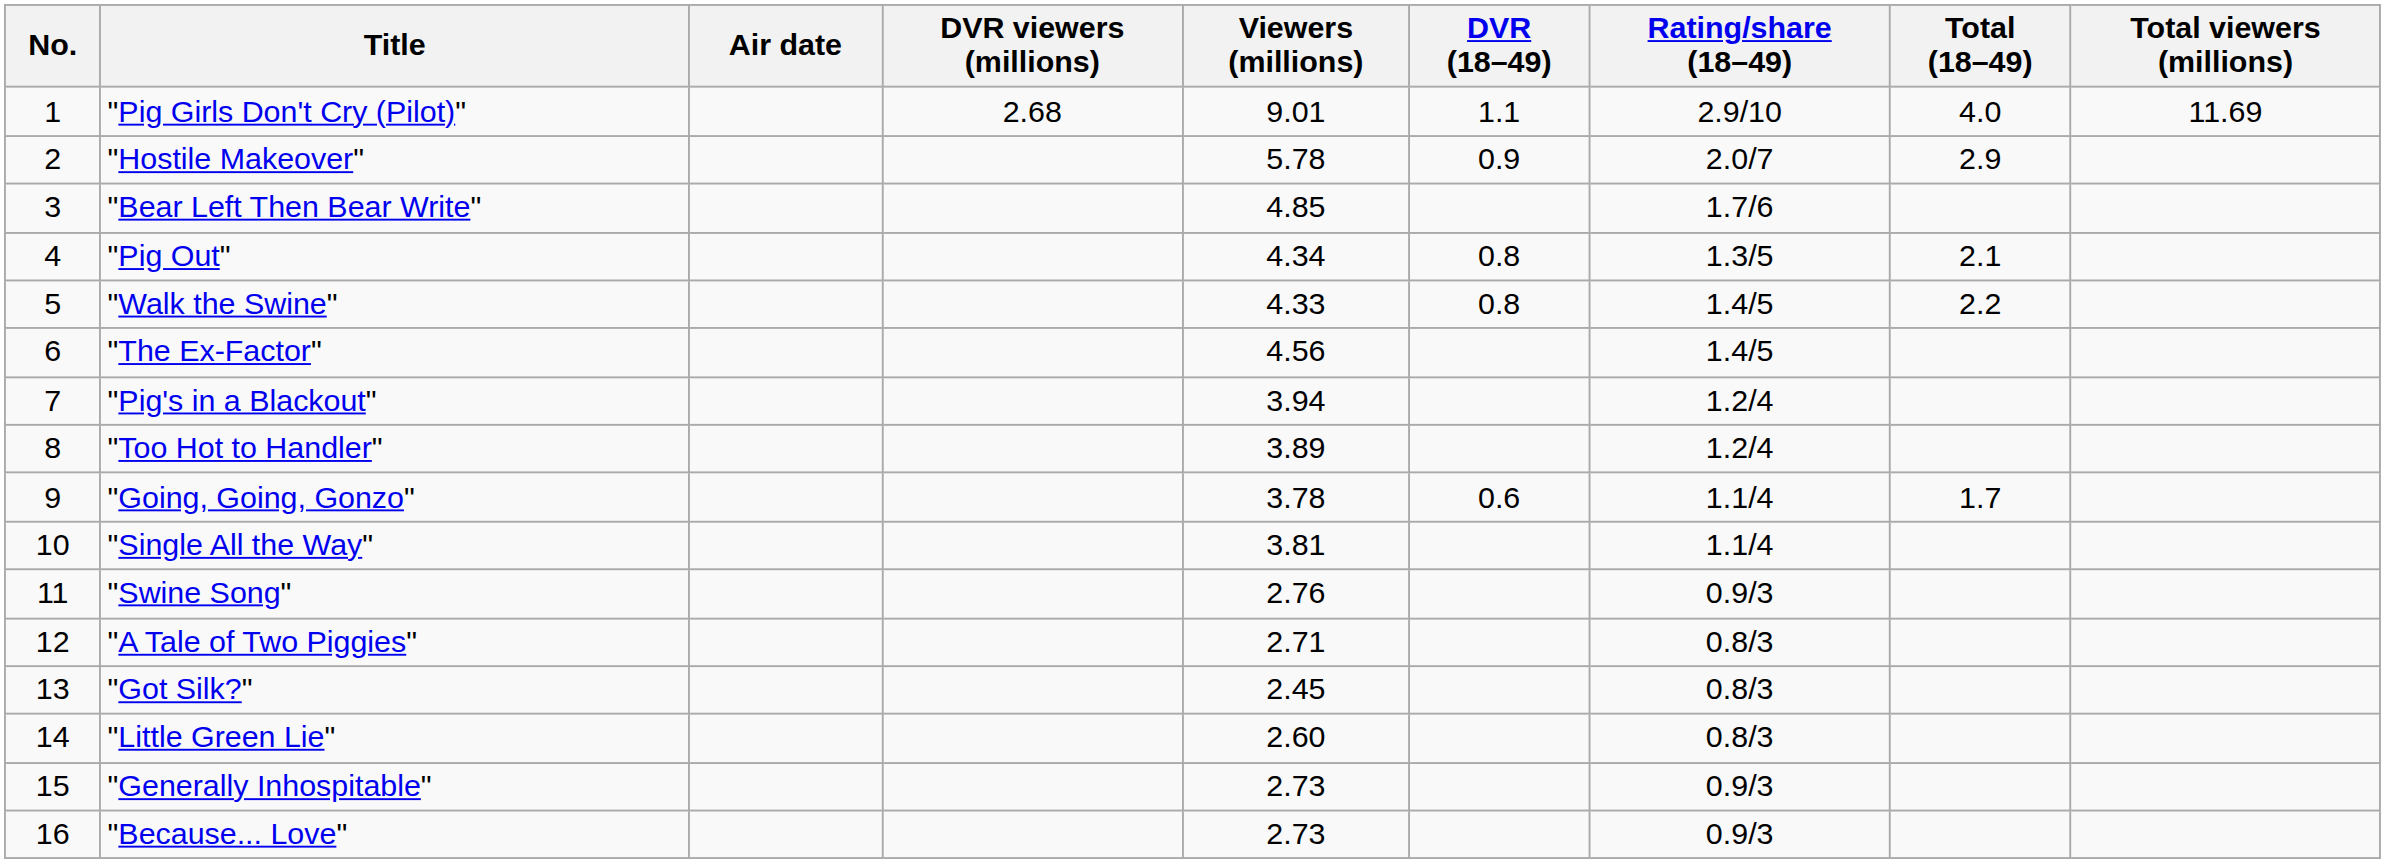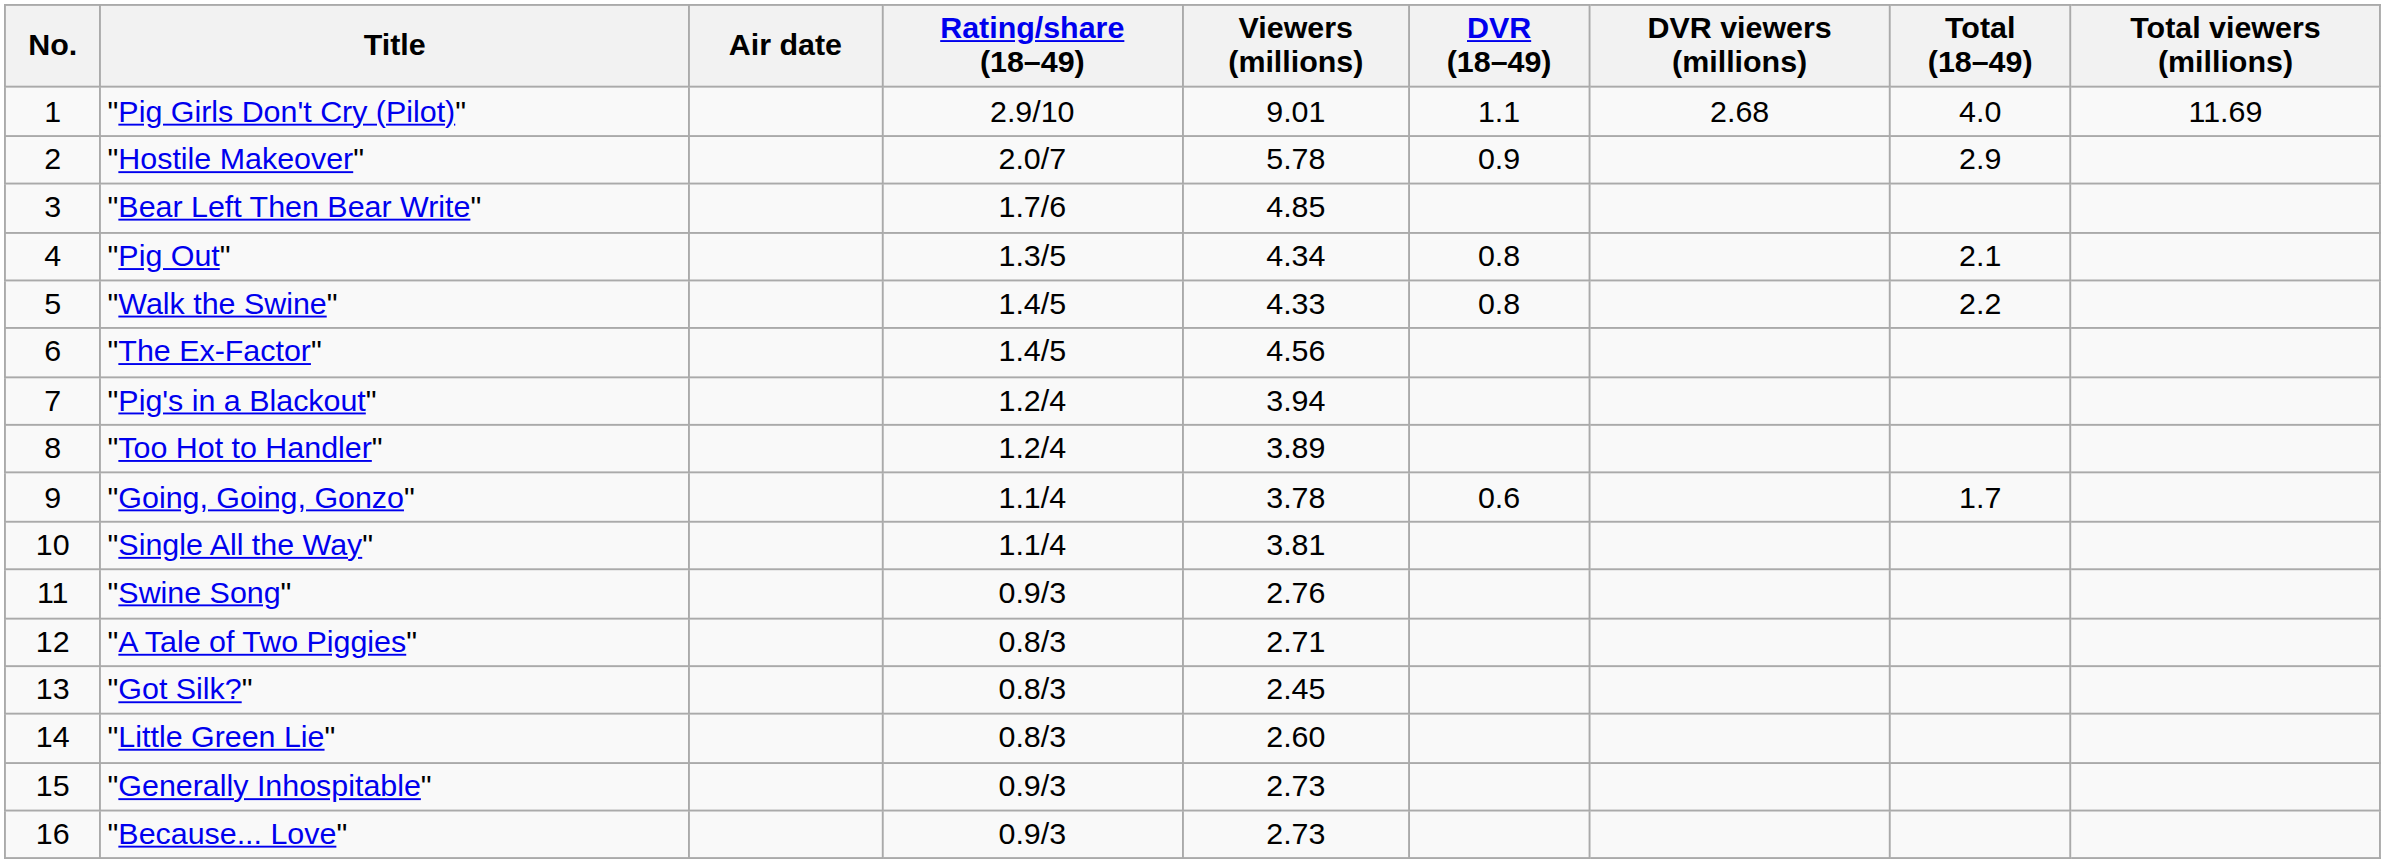 <table class="wikitable sortable" style="text-align:center;width:99%">
 <tr>
 <th>No.</th>
 <th>Title</th>
 <th>Air date</th>
-<th data-sort-type="number">DVR viewers<br>(millions)</th>
+<th data-sort-type="number"><a href='#'>Rating/share</a><br>(18–49)</th>
 <th data-sort-type="number">Viewers<br>(millions)</th>
 <th data-sort-type="number"><a href='#'>DVR</a><br>(18–49)</th>
-<th data-sort-type="number"><a href='#'>Rating/share</a><br>(18–49)</th>
+<th data-sort-type="number">DVR viewers<br>(millions)</th>
 <th data-sort-type="number">Total<br>(18–49)</th>
 <th data-sort-type="number">Total viewers<br>(millions)</th>
 </tr>
 <tr>
 <td>1</td>
 <td style="text-align:left;">"<a href='#'>Pig Girls Don't Cry (Pilot)</a>"</td>
 <td style="text-align:left;"></td>
-<td>2.68</td>
+<td>2.9/10</td>
 <td>9.01</td>
 <td>1.1</td>
-<td>2.9/10</td>
+<td>2.68</td>
 <td>4.0</td>
 <td>11.69</td>
 </tr>
 <tr>
 <td>2</td>
 <td style="text-align:left;">"<a href='#'>Hostile Makeover</a>"</td>
 <td style="text-align:left;"></td>
-<td></td>
+<td>2.0/7</td>
 <td>5.78</td>
 <td>0.9</td>
-<td>2.0/7</td>
+<td></td>
 <td>2.9</td>
 <td></td>
 </tr>
 <tr>
 <td>3</td>
 <td style="text-align:left;">"<a href='#'>Bear Left Then Bear Write</a>"</td>
 <td style="text-align:left;"></td>
-<td></td>
+<td>1.7/6</td>
 <td>4.85</td>
 <td></td>
-<td>1.7/6</td>
+<td></td>
 <td></td>
 <td></td>
 </tr>
 <tr>
 <td>4</td>
 <td style="text-align:left;">"<a href='#'>Pig Out</a>"</td>
 <td style="text-align:left;"></td>
-<td></td>
+<td>1.3/5</td>
 <td>4.34</td>
 <td>0.8</td>
-<td>1.3/5</td>
+<td></td>
 <td>2.1</td>
 <td></td>
 </tr>
 <tr>
 <td>5</td>
 <td style="text-align:left;">"<a href='#'>Walk the Swine</a>"</td>
 <td style="text-align:left;"></td>
-<td></td>
+<td>1.4/5</td>
 <td>4.33</td>
 <td>0.8</td>
-<td>1.4/5</td>
+<td></td>
 <td>2.2</td>
 <td></td>
 </tr>
 <tr>
 <td>6</td>
 <td style="text-align:left;">"<a href='#'>The Ex-Factor</a>"</td>
 <td style="text-align:left;"></td>
-<td></td>
+<td>1.4/5</td>
 <td>4.56</td>
 <td></td>
-<td>1.4/5</td>
+<td></td>
 <td></td>
 <td></td>
 </tr>
 <tr>
 <td>7</td>
 <td style="text-align:left;">"<a href='#'>Pig's in a Blackout</a>"</td>
 <td style="text-align:left;"></td>
-<td></td>
+<td>1.2/4</td>
 <td>3.94</td>
 <td></td>
-<td>1.2/4</td>
+<td></td>
 <td></td>
 <td></td>
 </tr>
 <tr>
 <td>8</td>
 <td style="text-align:left;">"<a href='#'>Too Hot to Handler</a>"</td>
 <td style="text-align:left;"></td>
-<td></td>
+<td>1.2/4</td>
 <td>3.89</td>
 <td></td>
-<td>1.2/4</td>
+<td></td>
 <td></td>
 <td></td>
 </tr>
 <tr>
 <td>9</td>
 <td style="text-align:left;">"<a href='#'>Going, Going, Gonzo</a>"</td>
 <td style="text-align:left;"></td>
-<td></td>
+<td>1.1/4</td>
 <td>3.78</td>
 <td>0.6</td>
-<td>1.1/4</td>
+<td></td>
 <td>1.7</td>
 <td></td>
 </tr>
 <tr>
 <td>10</td>
 <td style="text-align:left;">"<a href='#'>Single All the Way</a>"</td>
 <td style="text-align:left;"></td>
-<td></td>
+<td>1.1/4</td>
 <td>3.81</td>
 <td></td>
-<td>1.1/4</td>
+<td></td>
 <td></td>
 <td></td>
 </tr>
 <tr>
 <td>11</td>
 <td style="text-align:left;">"<a href='#'>Swine Song</a>"</td>
 <td style="text-align:left;"></td>
-<td></td>
+<td>0.9/3</td>
 <td>2.76</td>
 <td></td>
-<td>0.9/3</td>
+<td></td>
 <td></td>
 <td></td>
 </tr>
 <tr>
 <td>12</td>
 <td style="text-align:left;">"<a href='#'>A Tale of Two Piggies</a>"</td>
 <td style="text-align:left;"></td>
-<td></td>
+<td>0.8/3</td>
 <td>2.71</td>
 <td></td>
-<td>0.8/3</td>
+<td></td>
 <td></td>
 <td></td>
 </tr>
 <tr>
 <td>13</td>
 <td style="text-align:left;">"<a href='#'>Got Silk?</a>"</td>
 <td style="text-align:left;"></td>
-<td></td>
+<td>0.8/3</td>
 <td>2.45</td>
 <td></td>
-<td>0.8/3</td>
+<td></td>
 <td></td>
 <td></td>
 </tr>
 <tr>
 <td>14</td>
 <td style="text-align:left;">"<a href='#'>Little Green Lie</a>"</td>
 <td style="text-align:left;"></td>
-<td></td>
+<td>0.8/3</td>
 <td>2.60</td>
 <td></td>
-<td>0.8/3</td>
+<td></td>
 <td></td>
 <td></td>
 </tr>
 <tr>
 <td>15</td>
 <td style="text-align:left;">"<a href='#'>Generally Inhospitable</a>"</td>
 <td style="text-align:left;"></td>
-<td></td>
+<td>0.9/3</td>
 <td>2.73</td>
 <td></td>
-<td>0.9/3</td>
+<td></td>
 <td></td>
 <td></td>
 </tr>
 <tr>
 <td>16</td>
 <td style="text-align:left;">"<a href='#'>Because... Love</a>"</td>
 <td style="text-align:left;"></td>
-<td></td>
+<td>0.9/3</td>
 <td>2.73</td>
 <td></td>
-<td>0.9/3</td>
+<td></td>
 <td></td>
 <td></td>
 </tr>
 </table>
